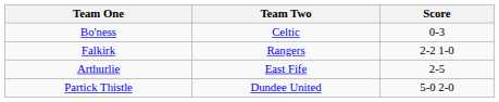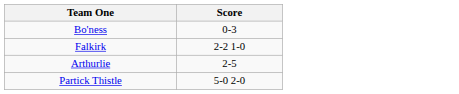 <table class="wikitable" style="text-align: center">
 <tr>
 <th width=250>Team One</th>
-<th width=250>Team Two</th>
 <th width=150>Score</th>
 </tr>
 <tr>
 <td><a href='#'>Bo'ness</a></td>
-<td><a href='#'>Celtic</a></td>
 <td>0-3</td>
 </tr>
 <tr>
 <td><a href='#'>Falkirk</a></td>
-<td><a href='#'>Rangers</a></td>
 <td>2-2 1-0</td>
 </tr>
 <tr>
 <td><a href='#'>Arthurlie</a></td>
-<td><a href='#'>East Fife</a></td>
 <td>2-5</td>
 </tr>
 <tr>
 <td><a href='#'>Partick Thistle</a></td>
-<td><a href='#'>Dundee United</a></td>
 <td>5-0 2-0</td>
 </tr>
 </table>
